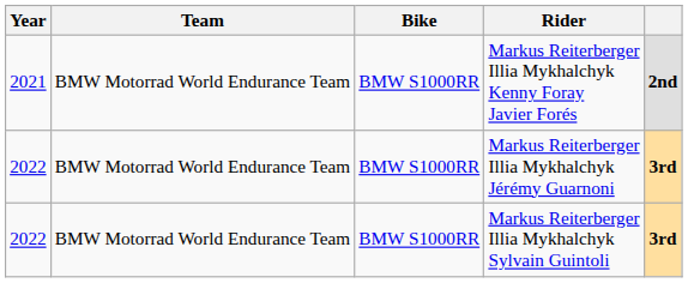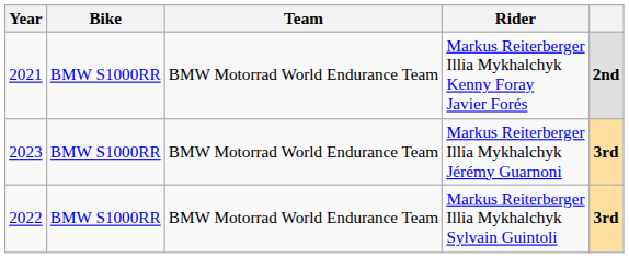 <table class="wikitable" style="text-align:center; font-size:85%">
 <tr>
 <th valign="middle">Year</th>
+<th valign="middle">Bike</th>
 <th valign="middle">Team</th>
-<th valign="middle">Bike</th>
 <th valign="middle">Rider</th>
 <th valign="middle"></th>
 </tr>
 <tr>
 <td><a href='#'>2021</a></td>
+<td><a href='#'>BMW S1000RR</a></td>
 <td> BMW Motorrad World Endurance Team</td>
-<td><a href='#'>BMW S1000RR</a></td>
 <td align=left> <a href='#'>Markus Reiterberger</a> <br> Illia Mykhalchyk<br> <a href='#'>Kenny Foray</a><br> <a href='#'>Javier Forés</a></td>
 <th style="background:#dfdfdf;"><strong>2nd</strong></th>
 </tr>
 <tr>
-<td><a href='#'>2022</a></td>
+<td><a href='#'>2023</a></td>
+<td><a href='#'>BMW S1000RR</a></td>
 <td> BMW Motorrad World Endurance Team</td>
-<td><a href='#'>BMW S1000RR</a></td>
 <td align=left> <a href='#'>Markus Reiterberger</a> <br> Illia Mykhalchyk<br> <a href='#'>Jérémy Guarnoni</a></td>
 <th style="background:#ffdf9f;"><strong>3rd</strong></th>
 </tr>
 <tr>
 <td><a href='#'>2022</a></td>
+<td><a href='#'>BMW S1000RR</a></td>
 <td> BMW Motorrad World Endurance Team</td>
-<td><a href='#'>BMW S1000RR</a></td>
 <td align=left> <a href='#'>Markus Reiterberger</a> <br> Illia Mykhalchyk<br> <a href='#'>Sylvain Guintoli</a></td>
 <th style="background:#ffdf9f;"><strong>3rd</strong></th>
 </tr>
 </table>
